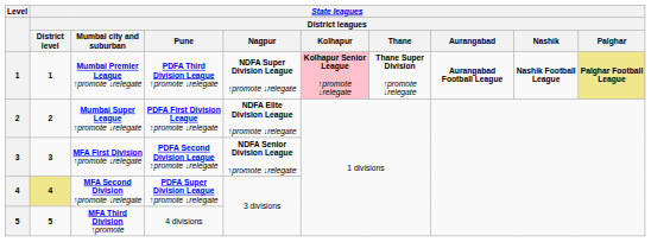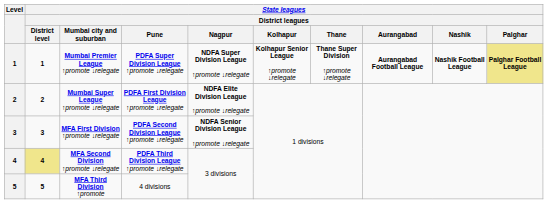 <table class="wikitable" style="text-align: center; font-size: 11px;" width="100%;">
 <tr>
 <th><span>Level</span></th>
 <th colspan="9"><span><em><a href='#'>State leagues</a></em></span></th>
 </tr>
 <tr>
 <th rowspan="2"></th>
 <th colspan="9">District leagues</th>
 </tr>
 <tr>
 <th>District level</th>
 <th>Mumbai city and suburban</th>
 <th>Pune</th>
 <th>Nagpur</th>
 <th>Kolhapur</th>
 <th>Thane</th>
 <th>Aurangabad</th>
 <th>Nashik</th>
 <th>Palghar</th>
 </tr>
 <tr>
 <th>1</th>
 <td><strong>1</strong></td>
 <td><strong><a href='#'>Mumbai Premier League</a></strong><br><em>↑promote</em> <em>↓relegate</em></td>
-<td><strong><a href='#'>PDFA Third Division League</a></strong><br><em>↑promote</em> <em>↓relegate</em></td>
+<td><strong><a href='#'>PDFA Super Division League</a></strong><br><em>↑promote</em> <em>↓relegate</em></td>
 <td><strong>NDFA Super Division League</strong> <br><br><em>↑promote</em> <em>↓relegate</em></td>
-<td style="background: pink;"><strong>Kolhapur Senior League</strong> <br><br><em>↑promote</em> <em>↓relegate</em></td>
+<td><strong>Kolhapur Senior League</strong> <br><br><em>↑promote</em> <em>↓relegate</em></td>
 <td><strong>Thane Super Division</strong> <br><br><em>↑promote</em> <em>↓relegate</em></td>
 <td><strong>Aurangabad Football League</strong></td>
 <td><strong>Nashik Football League</strong></td>
 <td style="background: khaki;"><strong>Palghar Football League</strong></td>
 </tr>
 <tr>
 <th>2</th>
 <td><strong>2</strong></td>
 <td><strong><a href='#'>Mumbai Super League</a></strong><br><em>↑promote</em> <em>↓relegate</em></td>
 <td><strong><a href='#'>PDFA First Division League</a></strong><br><em>↑promote</em> <em>↓relegate</em></td>
 <td><strong>NDFA Elite Division League</strong> <br><br><em>↑promote</em> <em>↓relegate</em></td>
 <td colspan="2" rowspan="4">1 divisions</td>
 </tr>
 <tr>
 <th>3</th>
 <td><strong>3</strong></td>
 <td><strong><a href='#'>MFA First Division</a></strong><br><em>↑promote</em> <em>↓relegate</em></td>
 <td><strong><a href='#'>PDFA Second Division League</a></strong><br><em>↑promote</em> <em>↓relegate</em></td>
 <td><strong>NDFA Senior Division League</strong> <br><br><em>↑promote</em> <em>↓relegate</em></td>
 </tr>
 <tr>
 <th>4</th>
 <td style="background: khaki;"><strong>4</strong></td>
 <td><strong><a href='#'>MFA Second Division</a></strong><br><em>↑promote</em> <em>↓relegate</em></td>
-<td><strong><a href='#'>PDFA Super Division League</a></strong><br><em>↑promote</em> <em>↓relegate</em></td>
+<td><strong><a href='#'>PDFA Third Division League</a></strong><br><em>↑promote</em> <em>↓relegate</em></td>
 <td rowspan="2">3 divisions</td>
 </tr>
 <tr>
 <th>5</th>
 <td><strong>5</strong></td>
 <td><strong><a href='#'>MFA Third Division</a></strong><br><em>↑promote</em></td>
 <td>4 divisions</td>
 </tr>
 </table>
